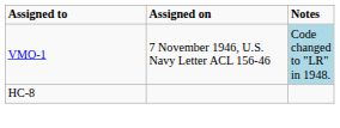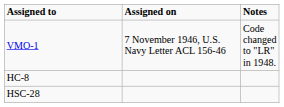 <table class="wikitable" style="width: 70%;">
 <tr>
 <td style="width: 200px;"><strong>Assigned to</strong></td>
 <td style="width: 200px;"><strong>Assigned on</strong></td>
 <td><strong>Notes</strong></td>
 </tr>
 <tr>
 <td><a href='#'>VMO-1</a></td>
 <td>7 November 1946, U.S. Navy Letter ACL 156-46</td>
-<td style="background: lightblue;">Code changed to "LR" in 1948.</td>
+<td>Code changed to "LR" in 1948.</td>
 </tr>
 <tr>
 <td>HC-8</td>
 <td></td>
 <td></td>
 </tr>
+<tr>
+<td>HSC-28</td>
+<td></td>
+<td></td>
+</tr>
 </table>
